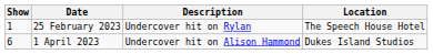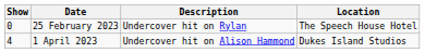 <table class="wikitable">
 <tr>
 <th>Show</th>
 <th>Date</th>
 <th>Description</th>
 <th>Location</th>
 </tr>
 <tr>
-<td>1</td>
+<td>0</td>
 <td>25 February 2023</td>
 <td>Undercover hit on <a href='#'>Rylan</a></td>
 <td>The Speech House Hotel</td>
 </tr>
 <tr>
-<td>6</td>
+<td>4</td>
 <td>1 April 2023</td>
 <td>Undercover hit on <a href='#'>Alison Hammond</a></td>
 <td>Dukes Island Studios</td>
 </tr>
 </table>
